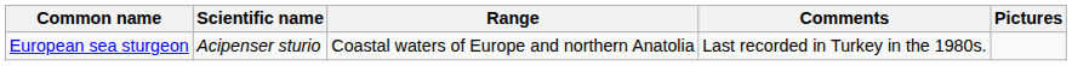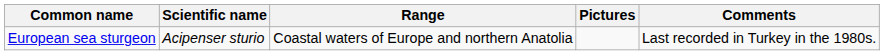 <table class="wikitable">
 <tr>
 <th>Common name</th>
 <th>Scientific name</th>
 <th>Range</th>
+<th class="unsortable">Pictures</th>
 <th class="unsortable">Comments</th>
-<th class="unsortable">Pictures</th>
 </tr>
 <tr>
 <td><a href='#'>European sea sturgeon</a></td>
 <td><em>Acipenser sturio</em></td>
 <td>Coastal waters of Europe and northern Anatolia</td>
+<td></td>
 <td>Last recorded in Turkey in the 1980s.</td>
-<td></td>
 </tr>
 </table>
